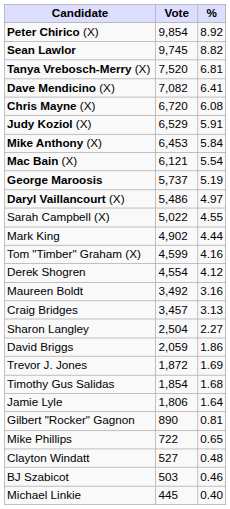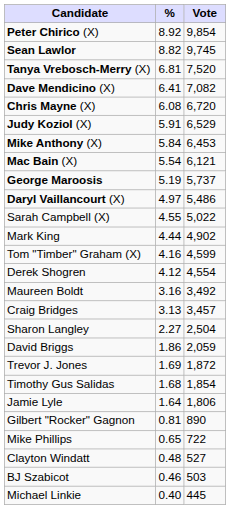 <table class="wikitable">
 <tr>
 <th style="background:#ddf; width:200px;">Candidate</th>
+<th style="background:#ddf; width:30px;">%</th>
 <th style="background:#ddf; width:50px;">Vote</th>
-<th style="background:#ddf; width:30px;">%</th>
 </tr>
 <tr>
 <td><strong>Peter Chirico</strong> (X)</td>
+<td>8.92</td>
 <td>9,854</td>
-<td>8.92</td>
 </tr>
 <tr>
 <td><strong>Sean Lawlor</strong></td>
+<td>8.82</td>
 <td>9,745</td>
-<td>8.82</td>
 </tr>
 <tr>
 <td><strong>Tanya Vrebosch-Merry</strong> (X)</td>
+<td>6.81</td>
 <td>7,520</td>
-<td>6.81</td>
 </tr>
 <tr>
 <td><strong>Dave Mendicino</strong> (X)</td>
+<td>6.41</td>
 <td>7,082</td>
-<td>6.41</td>
 </tr>
 <tr>
 <td><strong>Chris Mayne</strong> (X)</td>
+<td>6.08</td>
 <td>6,720</td>
-<td>6.08</td>
 </tr>
 <tr>
 <td><strong>Judy Koziol</strong> (X)</td>
+<td>5.91</td>
 <td>6,529</td>
-<td>5.91</td>
 </tr>
 <tr>
 <td><strong>Mike Anthony</strong> (X)</td>
+<td>5.84</td>
 <td>6,453</td>
-<td>5.84</td>
 </tr>
 <tr>
 <td><strong>Mac Bain</strong> (X)</td>
+<td>5.54</td>
 <td>6,121</td>
-<td>5.54</td>
 </tr>
 <tr>
 <td><strong>George Maroosis</strong></td>
+<td>5.19</td>
 <td>5,737</td>
-<td>5.19</td>
 </tr>
 <tr>
 <td><strong>Daryl Vaillancourt</strong> (X)</td>
+<td>4.97</td>
 <td>5,486</td>
-<td>4.97</td>
 </tr>
 <tr>
 <td>Sarah Campbell (X)</td>
+<td>4.55</td>
 <td>5,022</td>
-<td>4.55</td>
 </tr>
 <tr>
 <td>Mark King</td>
+<td>4.44</td>
 <td>4,902</td>
-<td>4.44</td>
 </tr>
 <tr>
 <td>Tom "Timber" Graham (X)</td>
+<td>4.16</td>
 <td>4,599</td>
-<td>4.16</td>
 </tr>
 <tr>
 <td>Derek Shogren</td>
+<td>4.12</td>
 <td>4,554</td>
-<td>4.12</td>
 </tr>
 <tr>
 <td>Maureen Boldt</td>
+<td>3.16</td>
 <td>3,492</td>
-<td>3.16</td>
 </tr>
 <tr>
 <td>Craig Bridges</td>
+<td>3.13</td>
 <td>3,457</td>
-<td>3.13</td>
 </tr>
 <tr>
 <td>Sharon Langley</td>
+<td>2.27</td>
 <td>2,504</td>
-<td>2.27</td>
 </tr>
 <tr>
 <td>David Briggs</td>
+<td>1.86</td>
 <td>2,059</td>
-<td>1.86</td>
 </tr>
 <tr>
 <td>Trevor J. Jones</td>
+<td>1.69</td>
 <td>1,872</td>
-<td>1.69</td>
 </tr>
 <tr>
 <td>Timothy Gus Salidas</td>
+<td>1.68</td>
 <td>1,854</td>
-<td>1.68</td>
 </tr>
 <tr>
 <td>Jamie Lyle</td>
+<td>1.64</td>
 <td>1,806</td>
-<td>1.64</td>
 </tr>
 <tr>
 <td>Gilbert "Rocker" Gagnon</td>
+<td>0.81</td>
 <td>890</td>
-<td>0.81</td>
 </tr>
 <tr>
 <td>Mike Phillips</td>
+<td>0.65</td>
 <td>722</td>
-<td>0.65</td>
 </tr>
 <tr>
 <td>Clayton Windatt</td>
+<td>0.48</td>
 <td>527</td>
-<td>0.48</td>
 </tr>
 <tr>
 <td>BJ Szabicot</td>
+<td>0.46</td>
 <td>503</td>
-<td>0.46</td>
 </tr>
 <tr>
 <td>Michael Linkie</td>
+<td>0.40</td>
 <td>445</td>
-<td>0.40</td>
 </tr>
 </table>
